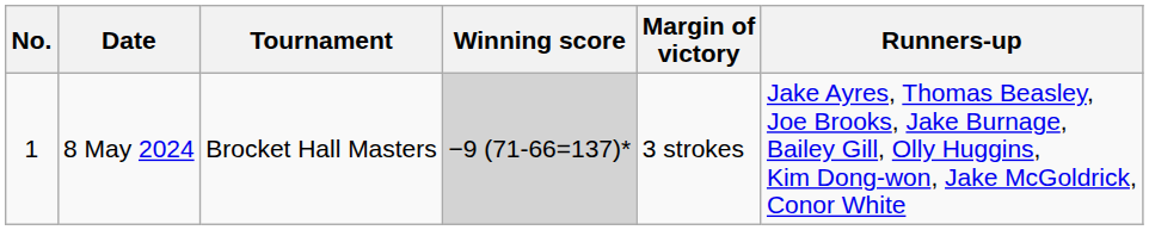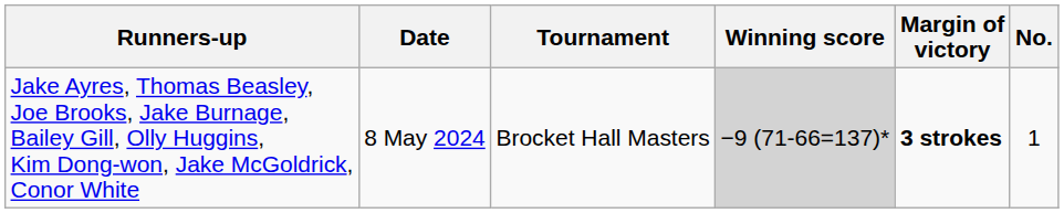 <table class="wikitable" style="font-size:95%;">
 <tr>
-<th>No.</th>
+<th>Runners-up</th>
 <th>Date</th>
 <th>Tournament</th>
 <th>Winning score</th>
 <th>Margin of<br>victory</th>
-<th>Runners-up</th>
+<th>No.</th>
 </tr>
 <tr>
-<td align=center>1</td>
+<td> <a href='#'>Jake Ayres</a>,  <a href='#'>Thomas Beasley</a>,<br> <a href='#'>Joe Brooks</a>,  <a href='#'>Jake Burnage</a>,<br> <a href='#'>Bailey Gill</a>,  <a href='#'>Olly Huggins</a>,<br> <a href='#'>Kim Dong-won</a>,  <a href='#'>Jake McGoldrick</a>,<br> <a href='#'>Conor White</a></td>
 <td align=right>8 May <a href='#'>2024</a></td>
 <td>Brocket Hall Masters</td>
 <td style="background: lightgrey;">−9 (71-66=137)*</td>
-<td>3 strokes</td>
-<td> <a href='#'>Jake Ayres</a>,  <a href='#'>Thomas Beasley</a>,<br> <a href='#'>Joe Brooks</a>,  <a href='#'>Jake Burnage</a>,<br> <a href='#'>Bailey Gill</a>,  <a href='#'>Olly Huggins</a>,<br> <a href='#'>Kim Dong-won</a>,  <a href='#'>Jake McGoldrick</a>,<br> <a href='#'>Conor White</a></td>
+<td><strong>3 strokes</strong></td>
+<td align=center>1</td>
 </tr>
 </table>
